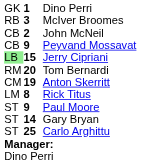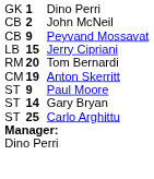 <table cellspacing="0" cellpadding="0" style="font-size:90%; margin:auto;">
 <tr>
 <th width=25></th>
 <th width=25></th>
 </tr>
 <tr>
 <td>GK</td>
 <td><strong>1</strong></td>
 <td> Dino Perri</td>
-<td></td>
-<td></td>
-</tr>
-<tr>
-<td>RB</td>
-<td><strong>3</strong></td>
-<td>McIver Broomes</td>
 <td></td>
 <td></td>
 </tr>
 <tr>
 <td>CB</td>
 <td><strong>2</strong></td>
 <td>John McNeil</td>
 </tr>
 <tr>
 <td>CB</td>
 <td><strong>9</strong></td>
 <td> <a href='#'>Peyvand Mossavat</a></td>
 <td></td>
 <td></td>
 </tr>
 <tr>
-<td style="background: lightgreen;">LB</td>
+<td>LB</td>
 <td><strong>15</strong></td>
 <td> <a href='#'>Jerry Cipriani</a></td>
 <td></td>
 <td></td>
 </tr>
 <tr>
 <td>RM</td>
 <td><strong>20</strong></td>
 <td>Tom Bernardi</td>
 <td></td>
 <td></td>
 </tr>
 <tr>
 <td>CM</td>
 <td><strong>19</strong></td>
 <td> <a href='#'>Anton Skerritt</a></td>
-</tr>
-<tr>
-<td>LM</td>
-<td><strong>8</strong></td>
-<td> <a href='#'>Rick Titus</a></td>
-<td></td>
-<td></td>
 </tr>
 <tr>
 <td>ST</td>
 <td><strong>9</strong></td>
 <td> <a href='#'>Paul Moore</a></td>
 <td></td>
 <td></td>
 </tr>
 <tr>
 <td>ST</td>
 <td><strong>14</strong></td>
 <td>Gary Bryan</td>
 <td></td>
 <td></td>
 </tr>
 <tr>
 <td>ST</td>
 <td><strong>25</strong></td>
 <td> <a href='#'>Carlo Arghittu</a></td>
 <td></td>
 <td></td>
 </tr>
 <tr>
 <td colspan=3><strong>Manager:</strong></td>
 </tr>
 <tr>
 <td colspan=4> Dino Perri</td>
 </tr>
 </table>
